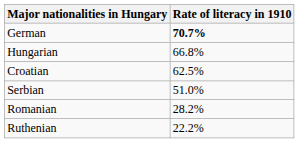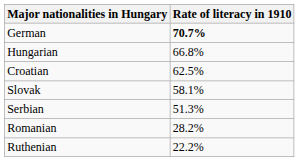 <table class="wikitable">
 <tr>
 <th>Major nationalities in Hungary</th>
 <th>Rate of literacy in 1910</th>
 </tr>
 <tr>
 <td>German</td>
 <td><strong>70.7%</strong></td>
 </tr>
 <tr>
 <td>Hungarian</td>
 <td>66.8%</td>
 </tr>
 <tr>
 <td>Croatian</td>
 <td>62.5%</td>
 </tr>
 <tr>
+<td>Slovak</td>
+<td>58.1%</td>
+</tr>
+<tr>
 <td>Serbian</td>
-<td>51.0%</td>
+<td>51.3%</td>
 </tr>
 <tr>
 <td>Romanian</td>
 <td>28.2%</td>
 </tr>
 <tr>
 <td>Ruthenian</td>
 <td>22.2%</td>
 </tr>
 </table>
